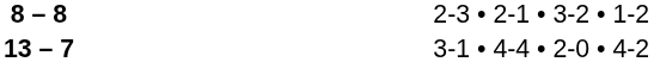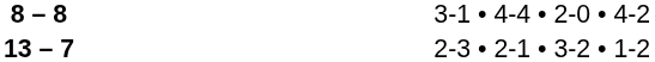 <table>
 <tr>
 <th width=200></th>
 <th width=80></th>
 <th width=200></th>
 <th width=220></th>
 </tr>
 <tr>
 <td align=right><strong></strong></td>
 <td align=center><strong>8 – 8</strong></td>
 <td><strong></strong></td>
-<td>2-3 • 2-1 • 3-2 • 1-2</td>
+<td>3-1 • 4-4 • 2-0 • 4-2</td>
 </tr>
 <tr>
 <td align=right><strong></strong></td>
 <td align=center><strong>13 – 7</strong></td>
 <td><strong></strong></td>
-<td>3-1 • 4-4 • 2-0 • 4-2</td>
+<td>2-3 • 2-1 • 3-2 • 1-2</td>
 </tr>
 </table>
